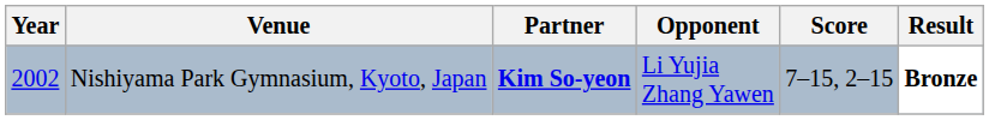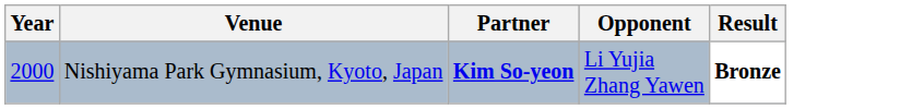 <table class="sortable wikitable" style="font-size: 90%;">
 <tr>
 <th>Year</th>
 <th>Venue</th>
 <th>Partner</th>
 <th>Opponent</th>
-<th>Score</th>
 <th>Result</th>
 </tr>
 <tr style="background:#AABBCC">
-<td align="center"><a href='#'>2002</a></td>
+<td align="center"><a href='#'>2000</a></td>
 <td align="left">Nishiyama Park Gymnasium, <a href='#'>Kyoto</a>, <a href='#'>Japan</a></td>
 <td align="left"><strong> <a href='#'>Kim So-yeon</a></strong></td>
 <td align="left"> <a href='#'>Li Yujia</a> <br>  <a href='#'>Zhang Yawen</a></td>
-<td align="left">7–15, 2–15</td>
 <td style="text-align:left; background:white"> <strong>Bronze</strong></td>
 </tr>
 </table>
